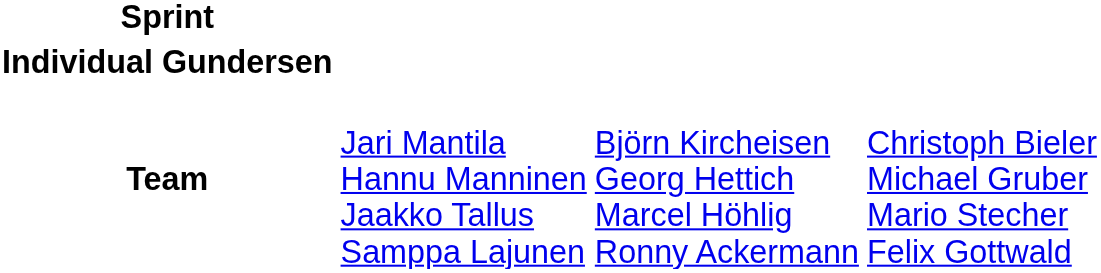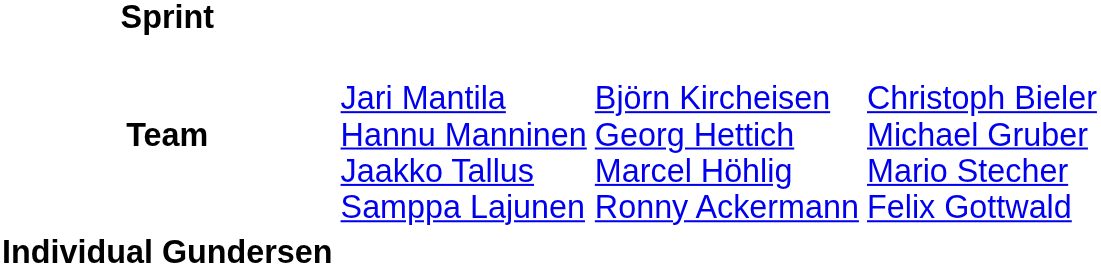 <table>
 <tr>
 <th scope="row">Sprint <br></th>
-<td></td>
-<td></td>
-<td></td>
-</tr>
-<tr>
-<th scope="row">Individual Gundersen <br></th>
 <td></td>
 <td></td>
 <td></td>
 </tr>
 <tr>
 <th scope="row">Team <br></th>
 <td><br><a href='#'>Jari Mantila</a><br><a href='#'>Hannu Manninen</a><br><a href='#'>Jaakko Tallus</a><br><a href='#'>Samppa Lajunen</a></td>
 <td><br><a href='#'>Björn Kircheisen</a><br><a href='#'>Georg Hettich</a><br><a href='#'>Marcel Höhlig</a><br><a href='#'>Ronny Ackermann</a></td>
 <td><br><a href='#'>Christoph Bieler</a><br><a href='#'>Michael Gruber</a><br><a href='#'>Mario Stecher</a><br><a href='#'>Felix Gottwald</a></td>
 </tr>
+<tr>
+<th scope="row">Individual Gundersen <br></th>
+<td></td>
+<td></td>
+<td></td>
+</tr>
 </table>
